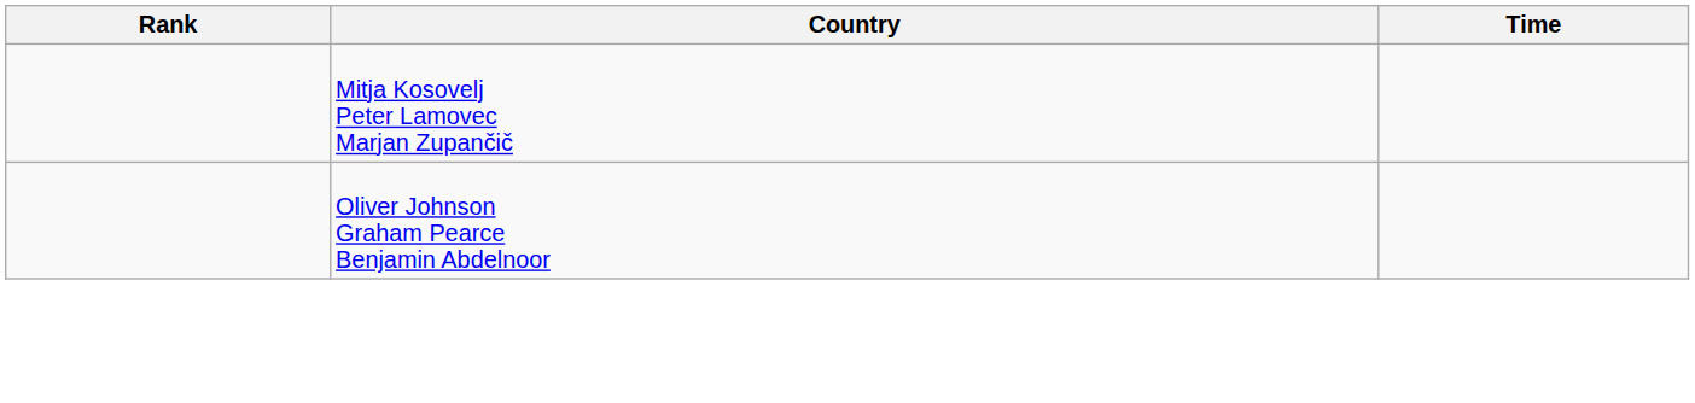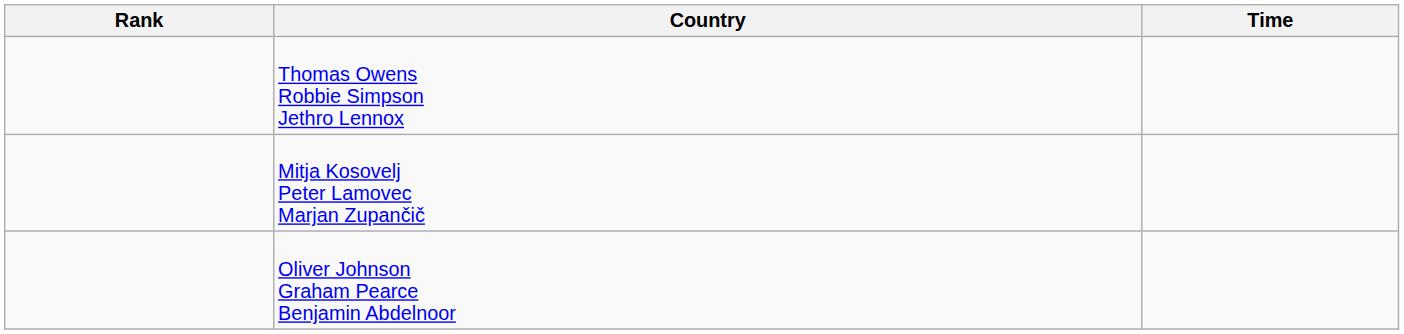 <table class="wikitable" width=80% style="font-size:90%; text-align:left;">
 <tr>
 <th>Rank</th>
 <th>Country</th>
 <th>Time</th>
+</tr>
+<tr>
+<td align="center"></td>
+<td><br><a href='#'>Thomas Owens</a><br><a href='#'>Robbie Simpson</a><br><a href='#'>Jethro Lennox</a></td>
+<td></td>
 </tr>
 <tr>
 <td align="center"></td>
 <td><br><a href='#'>Mitja Kosovelj</a><br><a href='#'>Peter Lamovec</a><br><a href='#'>Marjan Zupančič</a></td>
 <td></td>
 </tr>
 <tr>
 <td align="center"></td>
 <td><br><a href='#'>Oliver Johnson</a><br><a href='#'>Graham Pearce</a><br><a href='#'>Benjamin Abdelnoor</a></td>
 <td></td>
 </tr>
 </table>
